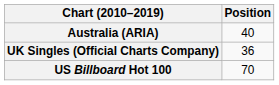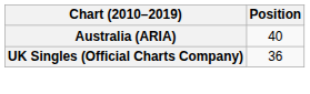 <table class="wikitable sortable plainrowheaders" style="text-align:center">
 <tr>
 <th scope="col">Chart (2010–2019)</th>
 <th scope="col">Position</th>
 </tr>
 <tr>
 <th scope="row">Australia (ARIA)</th>
 <td>40</td>
 </tr>
 <tr>
 <th scope="row">UK Singles (Official Charts Company)</th>
 <td>36</td>
 </tr>
-<tr>
-<th scope="row">US <em>Billboard</em> Hot 100</th>
-<td>70</td>
-</tr>
 </table>
